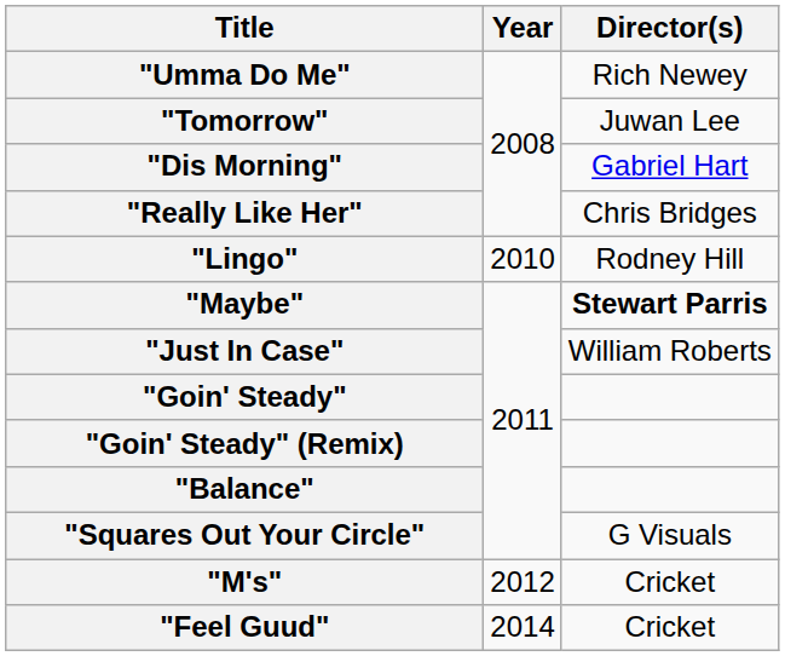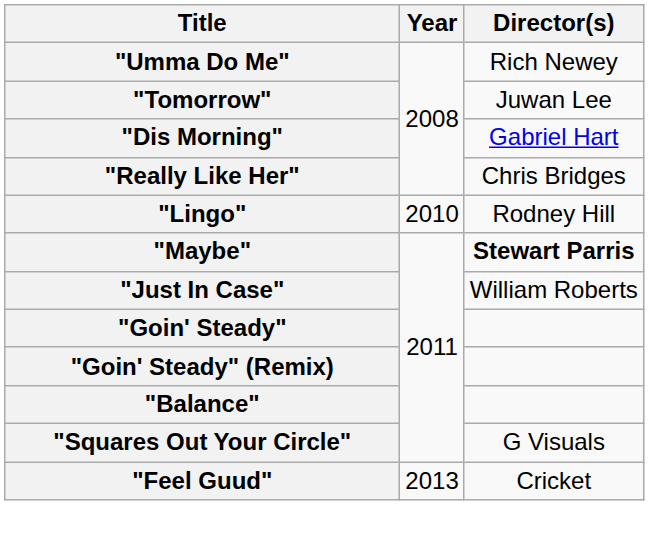 <table class="wikitable plainrowheaders" style="text-align:center;">
 <tr>
 <th scope="col" style="width:16em;">Title</th>
 <th scope="col">Year</th>
 <th scope="col">Director(s)</th>
 </tr>
 <tr>
 <th scope="row">"Umma Do Me"</th>
 <td rowspan="4">2008</td>
 <td>Rich Newey</td>
 </tr>
 <tr>
 <th scope="row">"Tomorrow"</th>
 <td>Juwan Lee</td>
 </tr>
 <tr>
 <th scope="row">"Dis Morning"</th>
 <td><a href='#'>Gabriel Hart</a></td>
 </tr>
 <tr>
 <th scope="row">"Really Like Her"</th>
 <td>Chris Bridges</td>
 </tr>
 <tr>
 <th scope="row">"Lingo"</th>
 <td>2010</td>
 <td>Rodney Hill</td>
 </tr>
 <tr>
 <th scope="row">"Maybe"</th>
 <td rowspan="6">2011</td>
 <td><strong>Stewart Parris</strong></td>
 </tr>
 <tr>
 <th scope="row">"Just In Case"</th>
 <td>William Roberts</td>
 </tr>
 <tr>
 <th scope="row">"Goin' Steady"</th>
 <td></td>
 </tr>
 <tr>
 <th scope="row">"Goin' Steady" (Remix)</th>
 <td></td>
 </tr>
 <tr>
 <th scope="row">"Balance"</th>
 <td></td>
 </tr>
 <tr>
 <th scope="row">"Squares Out Your Circle"</th>
 <td>G Visuals</td>
 </tr>
 <tr>
-<th scope="row">"M's"</th>
-<td>2012</td>
-<td>Cricket</td>
-</tr>
-<tr>
 <th scope="row">"Feel Guud"</th>
-<td>2014</td>
+<td>2013</td>
 <td>Cricket</td>
 </tr>
 </table>
